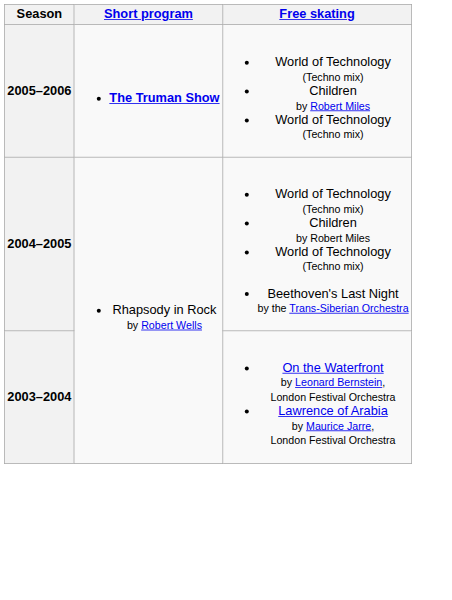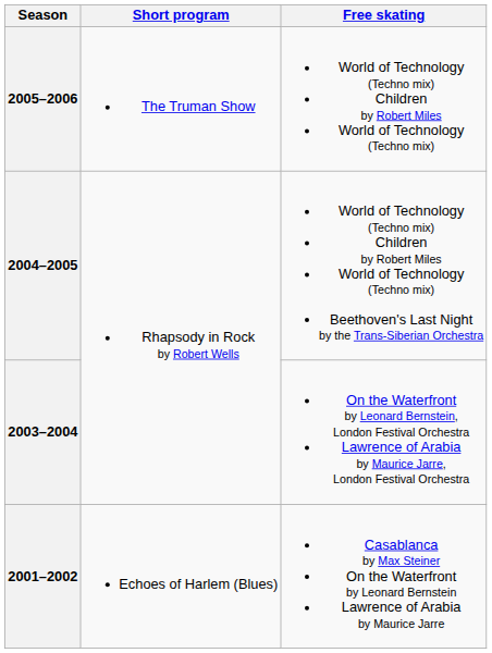 <table class="wikitable" style="text-align:center">
 <tr>
 <th>Season</th>
 <th><a href='#'>Short program</a></th>
 <th><a href='#'>Free skating</a></th>
 </tr>
 <tr>
 <th>2005–2006<br></th>
-<td><strong><br><ul><li><a href='#'>The Truman Show</a></li></ul></strong></td>
+<td><br><ul><li><a href='#'>The Truman Show</a></li></ul></td>
 <td><br><ul><li>World of Technology <br><small> (Techno mix) </small></li><li>Children <br><small> by <a href='#'>Robert Miles</a> </small></li><li>World of Technology <br><small> (Techno mix) </small></li></ul></td>
 </tr>
 <tr>
 <th>2004–2005<br></th>
 <td rowspan=2><br><ul><li>Rhapsody in Rock <br><small> by <a href='#'>Robert Wells</a> </small></li></ul></td>
 <td><br><ul><li>World of Technology <br><small> (Techno mix) </small></li><li>Children <br><small> by Robert Miles </small></li><li>World of Technology <br><small> (Techno mix) </small></li></ul><ul><li>Beethoven's Last Night <br><small> by the <a href='#'>Trans-Siberian Orchestra</a> </small></li></ul></td>
 </tr>
 <tr>
 <th>2003–2004<br></th>
 <td><br><ul><li><a href='#'>On the Waterfront</a> <br><small> by <a href='#'>Leonard Bernstein</a>,<br>London Festival Orchestra </small></li><li><a href='#'>Lawrence of Arabia</a> <br><small> by <a href='#'>Maurice Jarre</a>,<br>London Festival Orchestra </small></li></ul></td>
 </tr>
+<tr>
+<th>2001–2002<br></th>
+<td><br><ul><li>Echoes of Harlem (Blues)</li></ul></td>
+<td><br><ul><li><a href='#'>Casablanca</a> <br><small> by <a href='#'>Max Steiner</a> </small></li><li>On the Waterfront <br><small> by Leonard Bernstein </small></li><li>Lawrence of Arabia <br><small> by Maurice Jarre </small></li></ul></td>
+</tr>
 </table>
